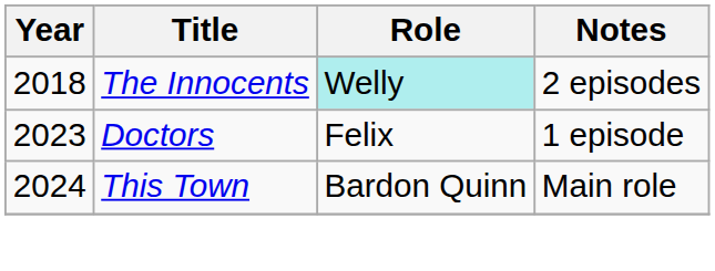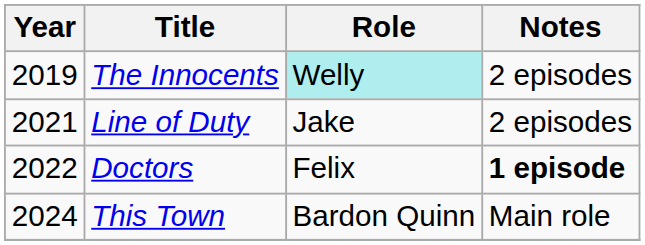 <table class="wikitable sortable">
 <tr>
 <th>Year</th>
 <th>Title</th>
 <th>Role</th>
 <th class="unsortable">Notes</th>
 </tr>
 <tr>
-<td>2018</td>
+<td>2019</td>
 <td><em><a href='#'>The Innocents</a></em></td>
 <td style="background: paleturquoise;">Welly</td>
 <td>2 episodes</td>
 </tr>
 <tr>
-<td>2023</td>
+<td>2021</td>
+<td><em><a href='#'>Line of Duty</a></em></td>
+<td>Jake</td>
+<td>2 episodes</td>
+</tr>
+<tr>
+<td>2022</td>
 <td><em><a href='#'>Doctors</a></em></td>
 <td>Felix</td>
-<td>1 episode</td>
+<td><strong>1 episode</strong></td>
 </tr>
 <tr>
 <td>2024</td>
 <td><em><a href='#'>This Town</a></em></td>
 <td>Bardon Quinn</td>
 <td>Main role</td>
 </tr>
 <tr>
 </tr>
 </table>
